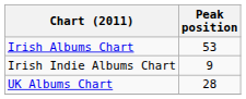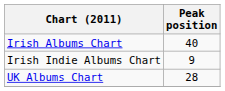 <table class="wikitable sortable">
 <tr>
 <th>Chart (2011)</th>
 <th>Peak<br>position</th>
 </tr>
 <tr>
 <td><a href='#'>Irish Albums Chart</a></td>
-<td align="center">53</td>
+<td align="center">40</td>
 </tr>
 <tr>
 <td>Irish Indie Albums Chart</td>
 <td align="center">9</td>
 </tr>
 <tr>
 <td><a href='#'>UK Albums Chart</a></td>
 <td align="center">28</td>
 </tr>
 <tr>
 </tr>
 </table>
